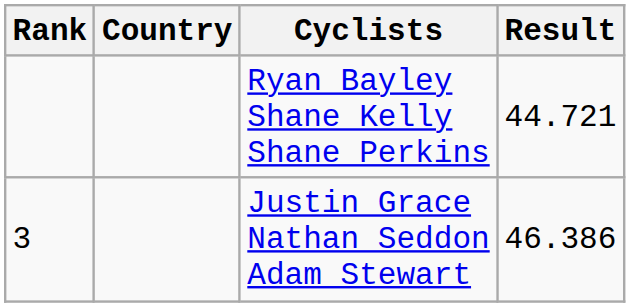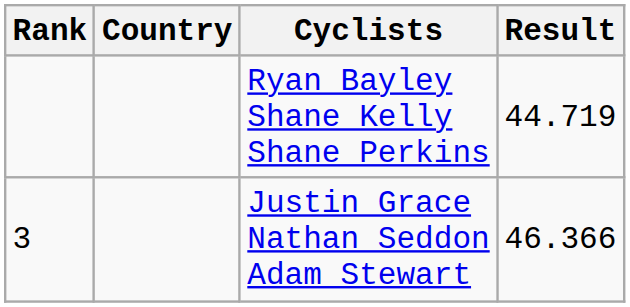 <table class="wikitable">
 <tr>
 <th>Rank</th>
 <th>Country</th>
 <th>Cyclists</th>
 <th>Result</th>
 </tr>
 <tr>
 <td></td>
 <td align="left"></td>
 <td><a href='#'>Ryan Bayley</a><br><a href='#'>Shane Kelly</a><br><a href='#'>Shane Perkins</a></td>
-<td>44.721</td>
+<td>44.719</td>
 </tr>
 <tr>
 <td>3</td>
 <td align="left"></td>
 <td><a href='#'>Justin Grace</a><br><a href='#'>Nathan Seddon</a><br><a href='#'>Adam Stewart</a></td>
-<td>46.386</td>
+<td>46.366</td>
 </tr>
 </table>
